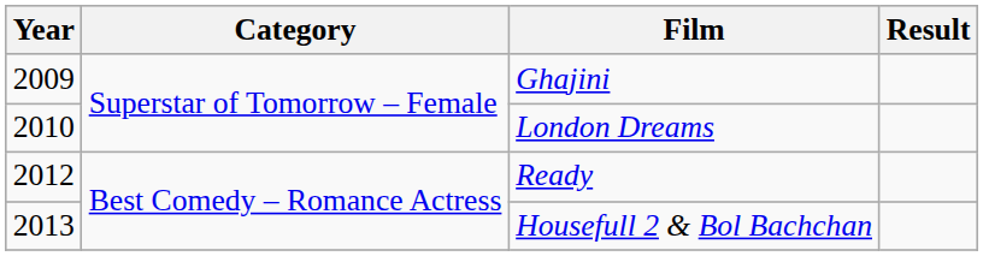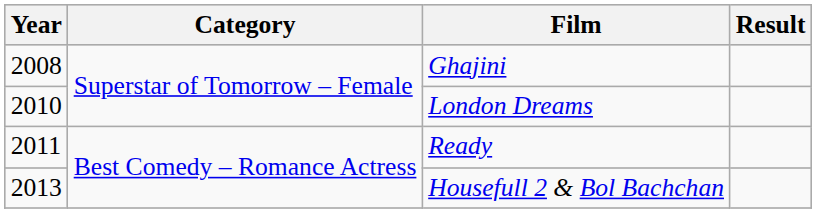 <table class="wikitable sortable">
 <tr>
 <th>Year</th>
 <th>Category</th>
 <th>Film</th>
 <th>Result</th>
 </tr>
 <tr>
-<td>2009</td>
+<td>2008</td>
 <td rowspan="2"><a href='#'>Superstar of Tomorrow – Female</a></td>
 <td><em><a href='#'>Ghajini</a></em></td>
 <td></td>
 </tr>
 <tr>
 <td>2010</td>
 <td><em><a href='#'>London Dreams</a></em></td>
 <td></td>
 </tr>
 <tr>
-<td>2012</td>
+<td>2011</td>
 <td rowspan="2"><a href='#'>Best Comedy – Romance Actress</a></td>
 <td><em><a href='#'>Ready</a></em></td>
 <td></td>
 </tr>
 <tr>
 <td>2013</td>
 <td><em><a href='#'>Housefull 2</a> &</em> <em><a href='#'>Bol Bachchan</a></em></td>
 <td></td>
 </tr>
 </table>
